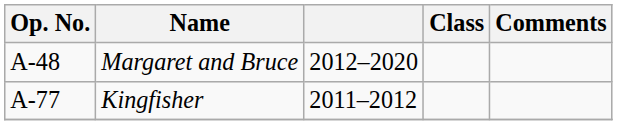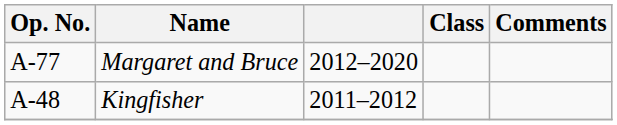 <table class="wikitable">
 <tr>
 <th>Op. No.</th>
 <th>Name</th>
 <th></th>
 <th>Class</th>
 <th>Comments</th>
 </tr>
 <tr>
-<td>A-48</td>
+<td>A-77</td>
 <td><em>Margaret and Bruce</em></td>
 <td>2012–2020</td>
 <td></td>
 <td></td>
 </tr>
 <tr>
-<td>A-77</td>
+<td>A-48</td>
 <td><em>Kingfisher</em></td>
 <td>2011–2012</td>
 <td></td>
 <td></td>
 </tr>
 <tr>
 </tr>
 </table>
